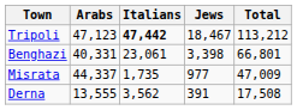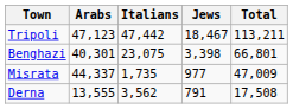 <table class="wikitable">
 <tr>
 <th>Town</th>
 <th>Arabs</th>
 <th>Italians</th>
 <th>Jews</th>
 <th>Total</th>
 </tr>
 <tr>
 <td><a href='#'>Tripoli</a></td>
 <td>47,123</td>
-<td><strong>47,442</strong></td>
+<td>47,442</td>
 <td>18,467</td>
-<td>113,212</td>
+<td>113,211</td>
 </tr>
 <tr>
 <td><a href='#'>Benghazi</a></td>
-<td>40,331</td>
-<td>23,061</td>
+<td>40,301</td>
+<td>23,075</td>
 <td>3,398</td>
 <td>66,801</td>
 </tr>
 <tr>
 <td><a href='#'>Misrata</a></td>
 <td>44,337</td>
 <td>1,735</td>
 <td>977</td>
 <td>47,009</td>
 </tr>
 <tr>
 <td><a href='#'>Derna</a></td>
 <td>13,555</td>
 <td>3,562</td>
-<td>391</td>
+<td>791</td>
 <td>17,508</td>
 </tr>
 </table>
